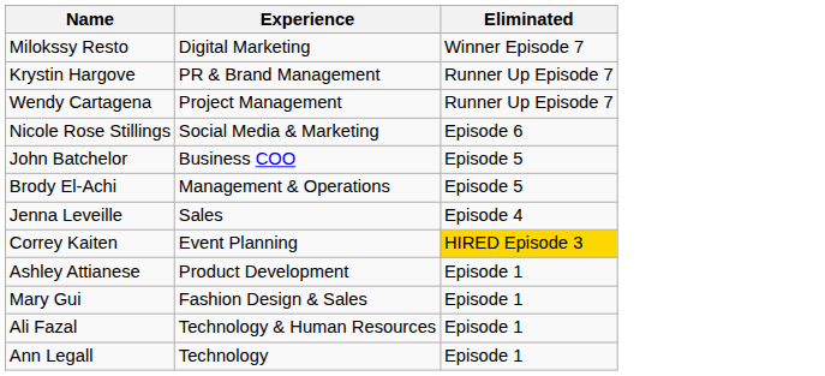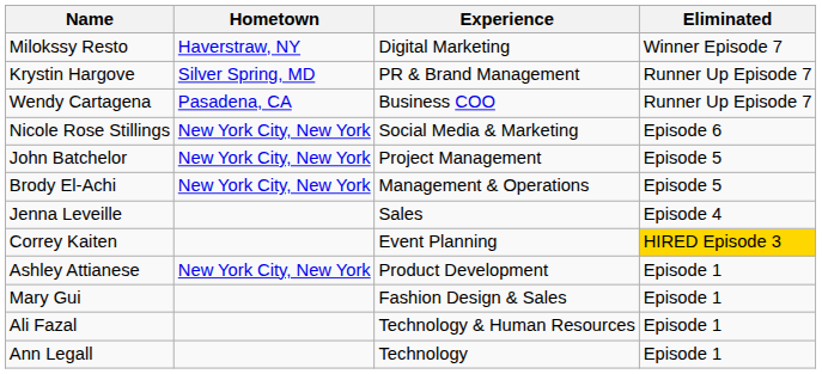 <table class="wikitable">
 <tr>
 <th>Name</th>
+<th>Hometown</th>
 <th>Experience</th>
 <th>Eliminated</th>
 </tr>
 <tr>
 <td>Milokssy Resto</td>
+<td><a href='#'>Haverstraw, NY</a></td>
 <td>Digital Marketing</td>
 <td>Winner Episode 7</td>
 </tr>
 <tr>
 <td>Krystin Hargove</td>
+<td><a href='#'>Silver Spring, MD</a></td>
 <td>PR & Brand Management</td>
 <td>Runner Up Episode 7</td>
 </tr>
 <tr>
 <td>Wendy Cartagena</td>
-<td>Project Management</td>
+<td><a href='#'>Pasadena, CA</a></td>
+<td>Business <a href='#'>COO</a></td>
 <td>Runner Up Episode 7</td>
 </tr>
 <tr>
 <td>Nicole Rose Stillings</td>
+<td><a href='#'>New York City, New York</a></td>
 <td>Social Media & Marketing</td>
 <td>Episode 6</td>
 </tr>
 <tr>
 <td>John Batchelor</td>
-<td>Business <a href='#'>COO</a></td>
+<td><a href='#'>New York City, New York</a></td>
+<td>Project Management</td>
 <td>Episode 5</td>
 </tr>
 <tr>
 <td>Brody El-Achi</td>
+<td><a href='#'>New York City, New York</a></td>
 <td>Management & Operations</td>
 <td>Episode 5</td>
 </tr>
 <tr>
 <td>Jenna Leveille</td>
+<td></td>
 <td>Sales</td>
 <td>Episode 4</td>
 </tr>
 <tr>
 <td>Correy Kaiten</td>
+<td></td>
 <td>Event Planning</td>
 <td style="background: gold;">HIRED Episode 3</td>
 </tr>
 <tr>
 <td>Ashley Attianese</td>
+<td><a href='#'>New York City, New York</a></td>
 <td>Product Development</td>
 <td>Episode 1</td>
 </tr>
 <tr>
 <td>Mary Gui</td>
+<td></td>
 <td>Fashion Design & Sales</td>
 <td>Episode 1</td>
 </tr>
 <tr>
 <td>Ali Fazal</td>
+<td></td>
 <td>Technology & Human Resources</td>
 <td>Episode 1</td>
 </tr>
 <tr>
 <td>Ann Legall</td>
+<td></td>
 <td>Technology</td>
 <td>Episode 1</td>
 </tr>
 </table>
